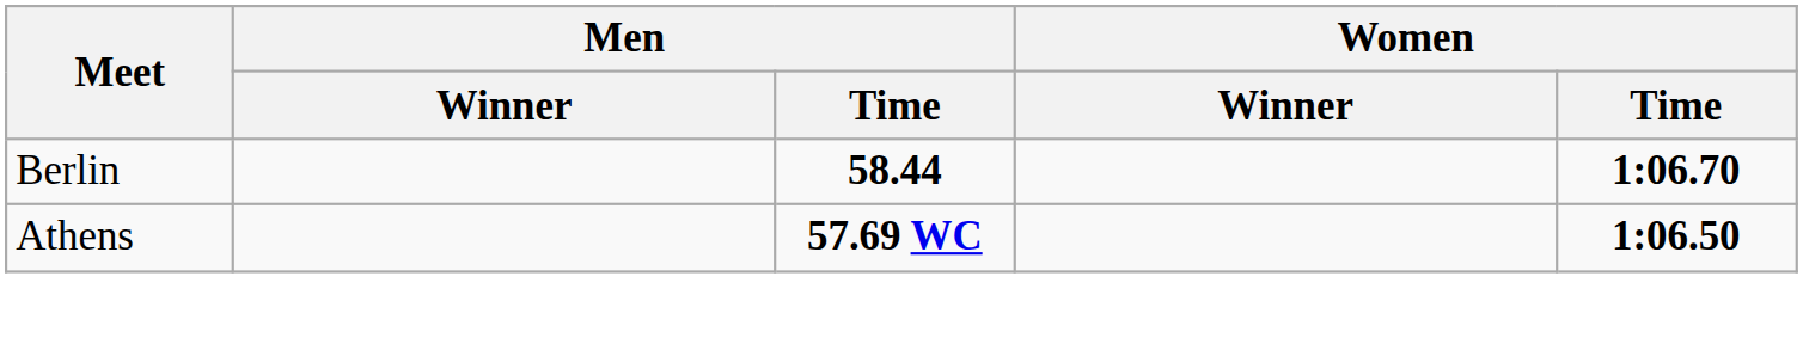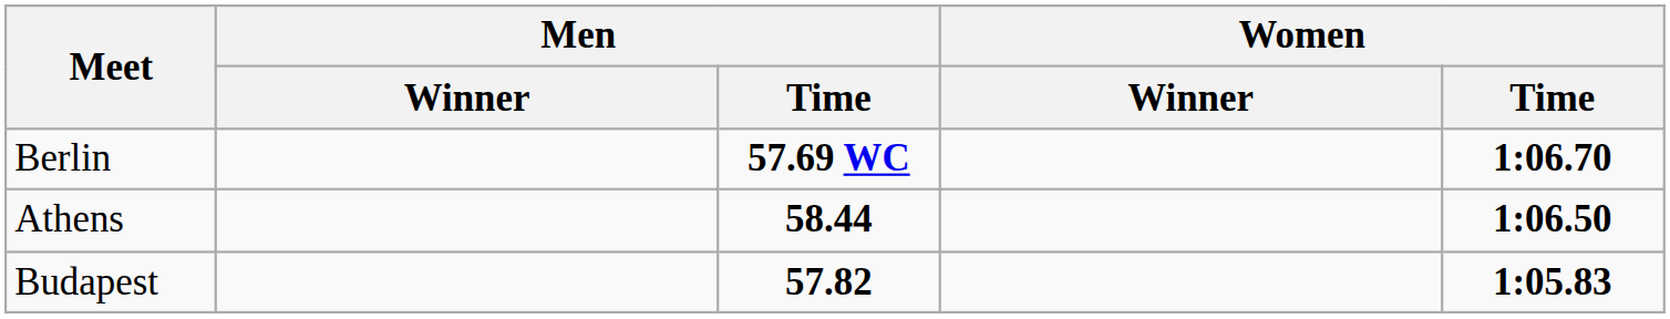 <table class="wikitable">
 <tr>
 <th width=80 rowspan=2>Meet</th>
 <th colspan=2>Men</th>
 <th colspan=2>Women</th>
 </tr>
 <tr>
 <th width=200>Winner</th>
 <th width=85>Time</th>
 <th width=200>Winner</th>
 <th width=85>Time</th>
 </tr>
 <tr>
 <td>Berlin</td>
 <td></td>
-<td align=center><strong>58.44</strong></td>
+<td align=center><strong>57.69 <a href='#'>WC</a></strong></td>
 <td></td>
 <td align=center><strong>1:06.70</strong></td>
 </tr>
 <tr>
 <td>Athens</td>
 <td></td>
-<td align=center><strong>57.69 <a href='#'>WC</a></strong></td>
+<td align=center><strong>58.44</strong></td>
 <td></td>
 <td align=center><strong>1:06.50</strong></td>
 </tr>
+<tr>
+<td>Budapest</td>
+<td></td>
+<td align=center><strong>57.82</strong></td>
+<td></td>
+<td align=center><strong>1:05.83</strong></td>
+</tr>
 </table>
